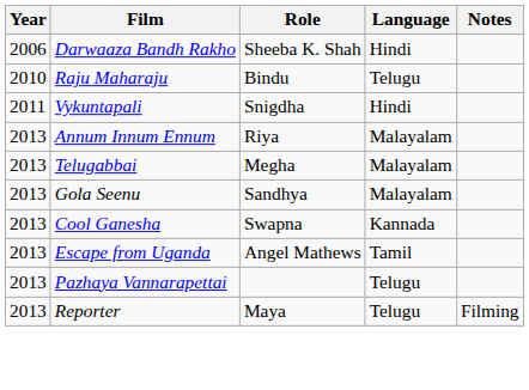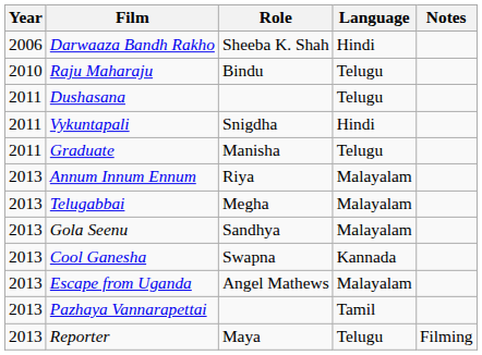 <table class="wikitable sortable">
 <tr style="background:#ccc; text-align:center;">
 <th>Year</th>
 <th>Film</th>
 <th>Role</th>
 <th>Language</th>
 <th class="unsortable">Notes</th>
 </tr>
 <tr>
 <td>2006</td>
 <td><em><a href='#'>Darwaaza Bandh Rakho</a></em></td>
 <td>Sheeba K. Shah</td>
 <td>Hindi</td>
 <td></td>
 </tr>
 <tr>
 <td>2010</td>
 <td><em><a href='#'>Raju Maharaju</a></em></td>
 <td>Bindu</td>
 <td>Telugu</td>
 <td></td>
 </tr>
 <tr>
 <td>2011</td>
+<td><em><a href='#'>Dushasana</a></em></td>
+<td></td>
+<td>Telugu</td>
+<td></td>
+</tr>
+<tr>
+<td>2011</td>
 <td><em><a href='#'>Vykuntapali</a></em></td>
 <td>Snigdha</td>
 <td>Hindi</td>
+<td></td>
+</tr>
+<tr>
+<td>2011</td>
+<td><em><a href='#'>Graduate</a></em></td>
+<td>Manisha</td>
+<td>Telugu</td>
 <td></td>
 </tr>
 <tr>
 <td>2013</td>
 <td><em><a href='#'>Annum Innum Ennum</a></em></td>
 <td>Riya</td>
 <td>Malayalam</td>
 <td></td>
 </tr>
 <tr>
 <td>2013</td>
 <td><em><a href='#'>Telugabbai</a></em></td>
 <td>Megha</td>
 <td>Malayalam</td>
 <td></td>
 </tr>
 <tr>
 <td>2013</td>
 <td><em>Gola Seenu</em></td>
 <td>Sandhya</td>
 <td>Malayalam</td>
 <td></td>
 </tr>
 <tr>
 <td>2013</td>
 <td><em><a href='#'>Cool Ganesha</a></em></td>
 <td>Swapna</td>
 <td>Kannada</td>
 <td></td>
 </tr>
 <tr>
 <td>2013</td>
 <td><em><a href='#'>Escape from Uganda</a></em></td>
 <td>Angel Mathews</td>
-<td>Tamil</td>
+<td>Malayalam</td>
 <td></td>
 </tr>
 <tr>
 <td>2013</td>
 <td><em><a href='#'>Pazhaya Vannarapettai</a></em></td>
 <td></td>
-<td>Telugu</td>
+<td>Tamil</td>
 <td></td>
 </tr>
 <tr>
 <td>2013</td>
 <td><em>Reporter</em></td>
 <td>Maya</td>
 <td>Telugu</td>
 <td>Filming</td>
 </tr>
 </table>
